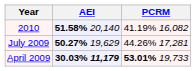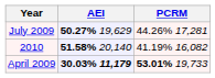 <table class="wikitable"  style="float:right; font-size:100%; margin: 1em 1em 1em 1em;">
 <tr style="background:lightgrey;">
 <th>Year</th>
 <th><a href='#'>AEI</a></th>
 <th><a href='#'>PCRM</a></th>
 </tr>
 <tr>
+<td style="text-align:center; background:#fff3f3;"><a href='#'>July 2009</a></td>
+<td style="text-align:center; background:#f0f0ff;"><strong>50.27%</strong> <em>19,629</em></td>
+<td style="text-align:center; background:#fff3f3;">44.26% <em>17,281</em></td>
+</tr>
+<tr>
 <td style="text-align:center; background:#fff3f3;"><a href='#'>2010</a></td>
 <td style="text-align:center; background:#f0f0ff;"><strong>51.58%</strong> <em>20,140</em></td>
 <td style="text-align:center; background:#fff3f3;">41.19% <em>16,082</em></td>
-</tr>
-<tr>
-<td style="text-align:center; background:#fff3f3;"><a href='#'>July 2009</a></td>
-<td style="text-align:center; background:#f0f0ff;"><strong>50.27%</strong> <em>19,629</em></td>
-<td style="text-align:center; background:#fff3f3;">44.26% <em>17,281</em></td>
 </tr>
 <tr>
 <td style="text-align:center; background:#fff3f3;"><a href='#'>April 2009</a></td>
 <td style="text-align:center; background:#f0f0ff;"><strong>30.03% <em>11,179</em></strong></td>
 <td style="text-align:center; background:#fff3f3;"><strong>53.01%</strong> <em>19,733</em></td>
 </tr>
 </table>
